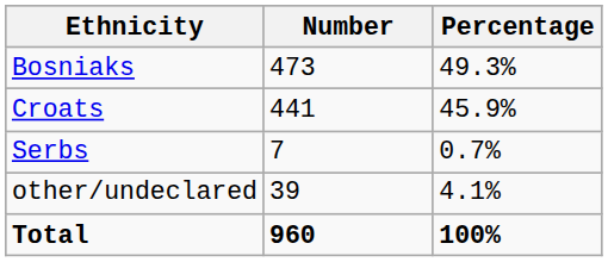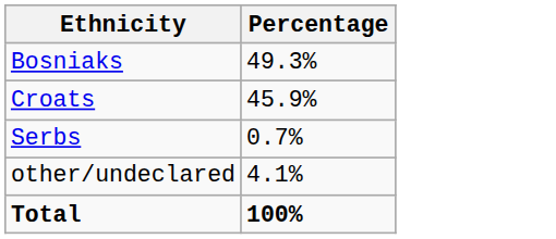 <table class="wikitable">
 <tr>
 <th width="100px">Ethnicity</th>
-<th width="80px">Number</th>
 <th width="80px">Percentage</th>
 </tr>
 <tr>
 <td><a href='#'>Bosniaks</a></td>
-<td>473</td>
 <td>49.3%</td>
 </tr>
 <tr>
 <td><a href='#'>Croats</a></td>
-<td>441</td>
 <td>45.9%</td>
 </tr>
 <tr>
 <td><a href='#'>Serbs</a></td>
-<td>7</td>
 <td>0.7%</td>
 </tr>
 <tr>
 <td>other/undeclared</td>
-<td>39</td>
 <td>4.1%</td>
 </tr>
 <tr>
 <td><strong>Total</strong></td>
-<td><strong>960</strong></td>
 <td><strong>100%</strong></td>
 </tr>
 </table>
